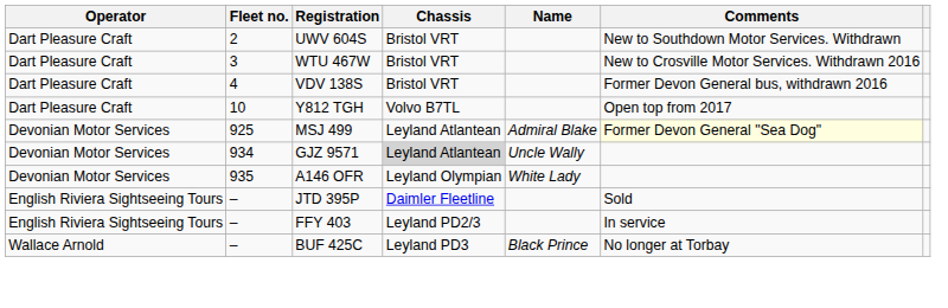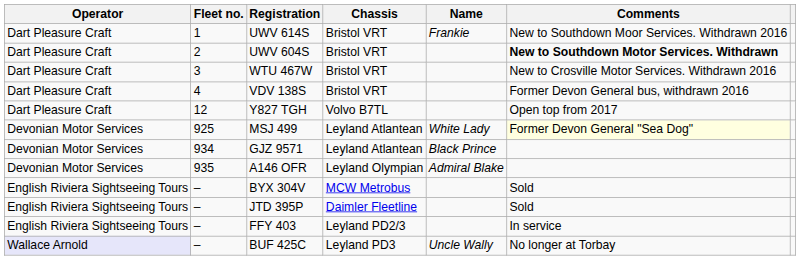 <table class="wikitable">
 <tr>
 <th>Operator</th>
 <th>Fleet no.</th>
 <th>Registration</th>
 <th>Chassis</th>
 <th>Name</th>
 <th>Comments</th>
 <th></th>
 </tr>
 <tr>
 <td>Dart Pleasure Craft</td>
+<td>1</td>
+<td>UWV 614S</td>
+<td>Bristol VRT</td>
+<td><em>Frankie</em></td>
+<td>New to Southdown Moor Services. Withdrawn 2016</td>
+<td></td>
+</tr>
+<tr>
+<td>Dart Pleasure Craft</td>
 <td>2</td>
 <td>UWV 604S</td>
 <td>Bristol VRT</td>
 <td></td>
-<td>New to Southdown Motor Services. Withdrawn</td>
+<td><strong>New to Southdown Motor Services. Withdrawn</strong></td>
 <td></td>
 </tr>
 <tr>
 <td>Dart Pleasure Craft</td>
 <td>3</td>
 <td>WTU 467W</td>
 <td>Bristol VRT</td>
 <td></td>
 <td>New to Crosville Motor Services. Withdrawn 2016</td>
 <td></td>
 </tr>
 <tr>
 <td>Dart Pleasure Craft</td>
 <td>4</td>
 <td>VDV 138S</td>
 <td>Bristol VRT</td>
 <td></td>
 <td>Former Devon General bus, withdrawn 2016</td>
 <td></td>
 </tr>
 <tr>
 <td>Dart Pleasure Craft</td>
-<td>10</td>
-<td>Y812 TGH</td>
+<td>12</td>
+<td>Y827 TGH</td>
 <td>Volvo B7TL</td>
 <td></td>
 <td>Open top from 2017</td>
 <td></td>
 </tr>
 <tr>
 <td>Devonian Motor Services</td>
 <td>925</td>
 <td>MSJ 499</td>
 <td>Leyland Atlantean</td>
-<td><em>Admiral Blake</em></td>
+<td><em>White Lady</em></td>
 <td style="background: lightyellow;">Former Devon General "Sea Dog"</td>
 <td></td>
 </tr>
 <tr>
 <td>Devonian Motor Services</td>
 <td>934</td>
 <td>GJZ 9571</td>
-<td style="background: lightgrey;">Leyland Atlantean</td>
-<td><em>Uncle Wally</em></td>
+<td>Leyland Atlantean</td>
+<td><em>Black Prince</em></td>
 <td></td>
 <td></td>
 </tr>
 <tr>
 <td>Devonian Motor Services</td>
 <td>935</td>
 <td>A146 OFR</td>
 <td>Leyland Olympian</td>
-<td><em>White Lady</em></td>
+<td><em>Admiral Blake</em></td>
 <td></td>
+<td></td>
+</tr>
+<tr>
+<td>English Riviera Sightseeing Tours</td>
+<td>–</td>
+<td>BYX 304V</td>
+<td><a href='#'>MCW Metrobus</a></td>
+<td></td>
+<td>Sold</td>
 <td></td>
 </tr>
 <tr>
 <td>English Riviera Sightseeing Tours</td>
 <td>–</td>
 <td>JTD 395P</td>
 <td><a href='#'>Daimler Fleetline</a></td>
 <td></td>
 <td>Sold</td>
 <td></td>
 </tr>
 <tr>
 <td>English Riviera Sightseeing Tours</td>
 <td>–</td>
 <td>FFY 403</td>
 <td>Leyland PD2/3</td>
 <td></td>
 <td>In service</td>
 <td></td>
 </tr>
 <tr>
-<td>Wallace Arnold</td>
+<td style="background: lavender;">Wallace Arnold</td>
 <td>–</td>
 <td>BUF 425C</td>
 <td>Leyland PD3</td>
-<td><em>Black Prince</em></td>
+<td><em>Uncle Wally</em></td>
 <td>No longer at Torbay</td>
 <td></td>
 </tr>
 </table>
